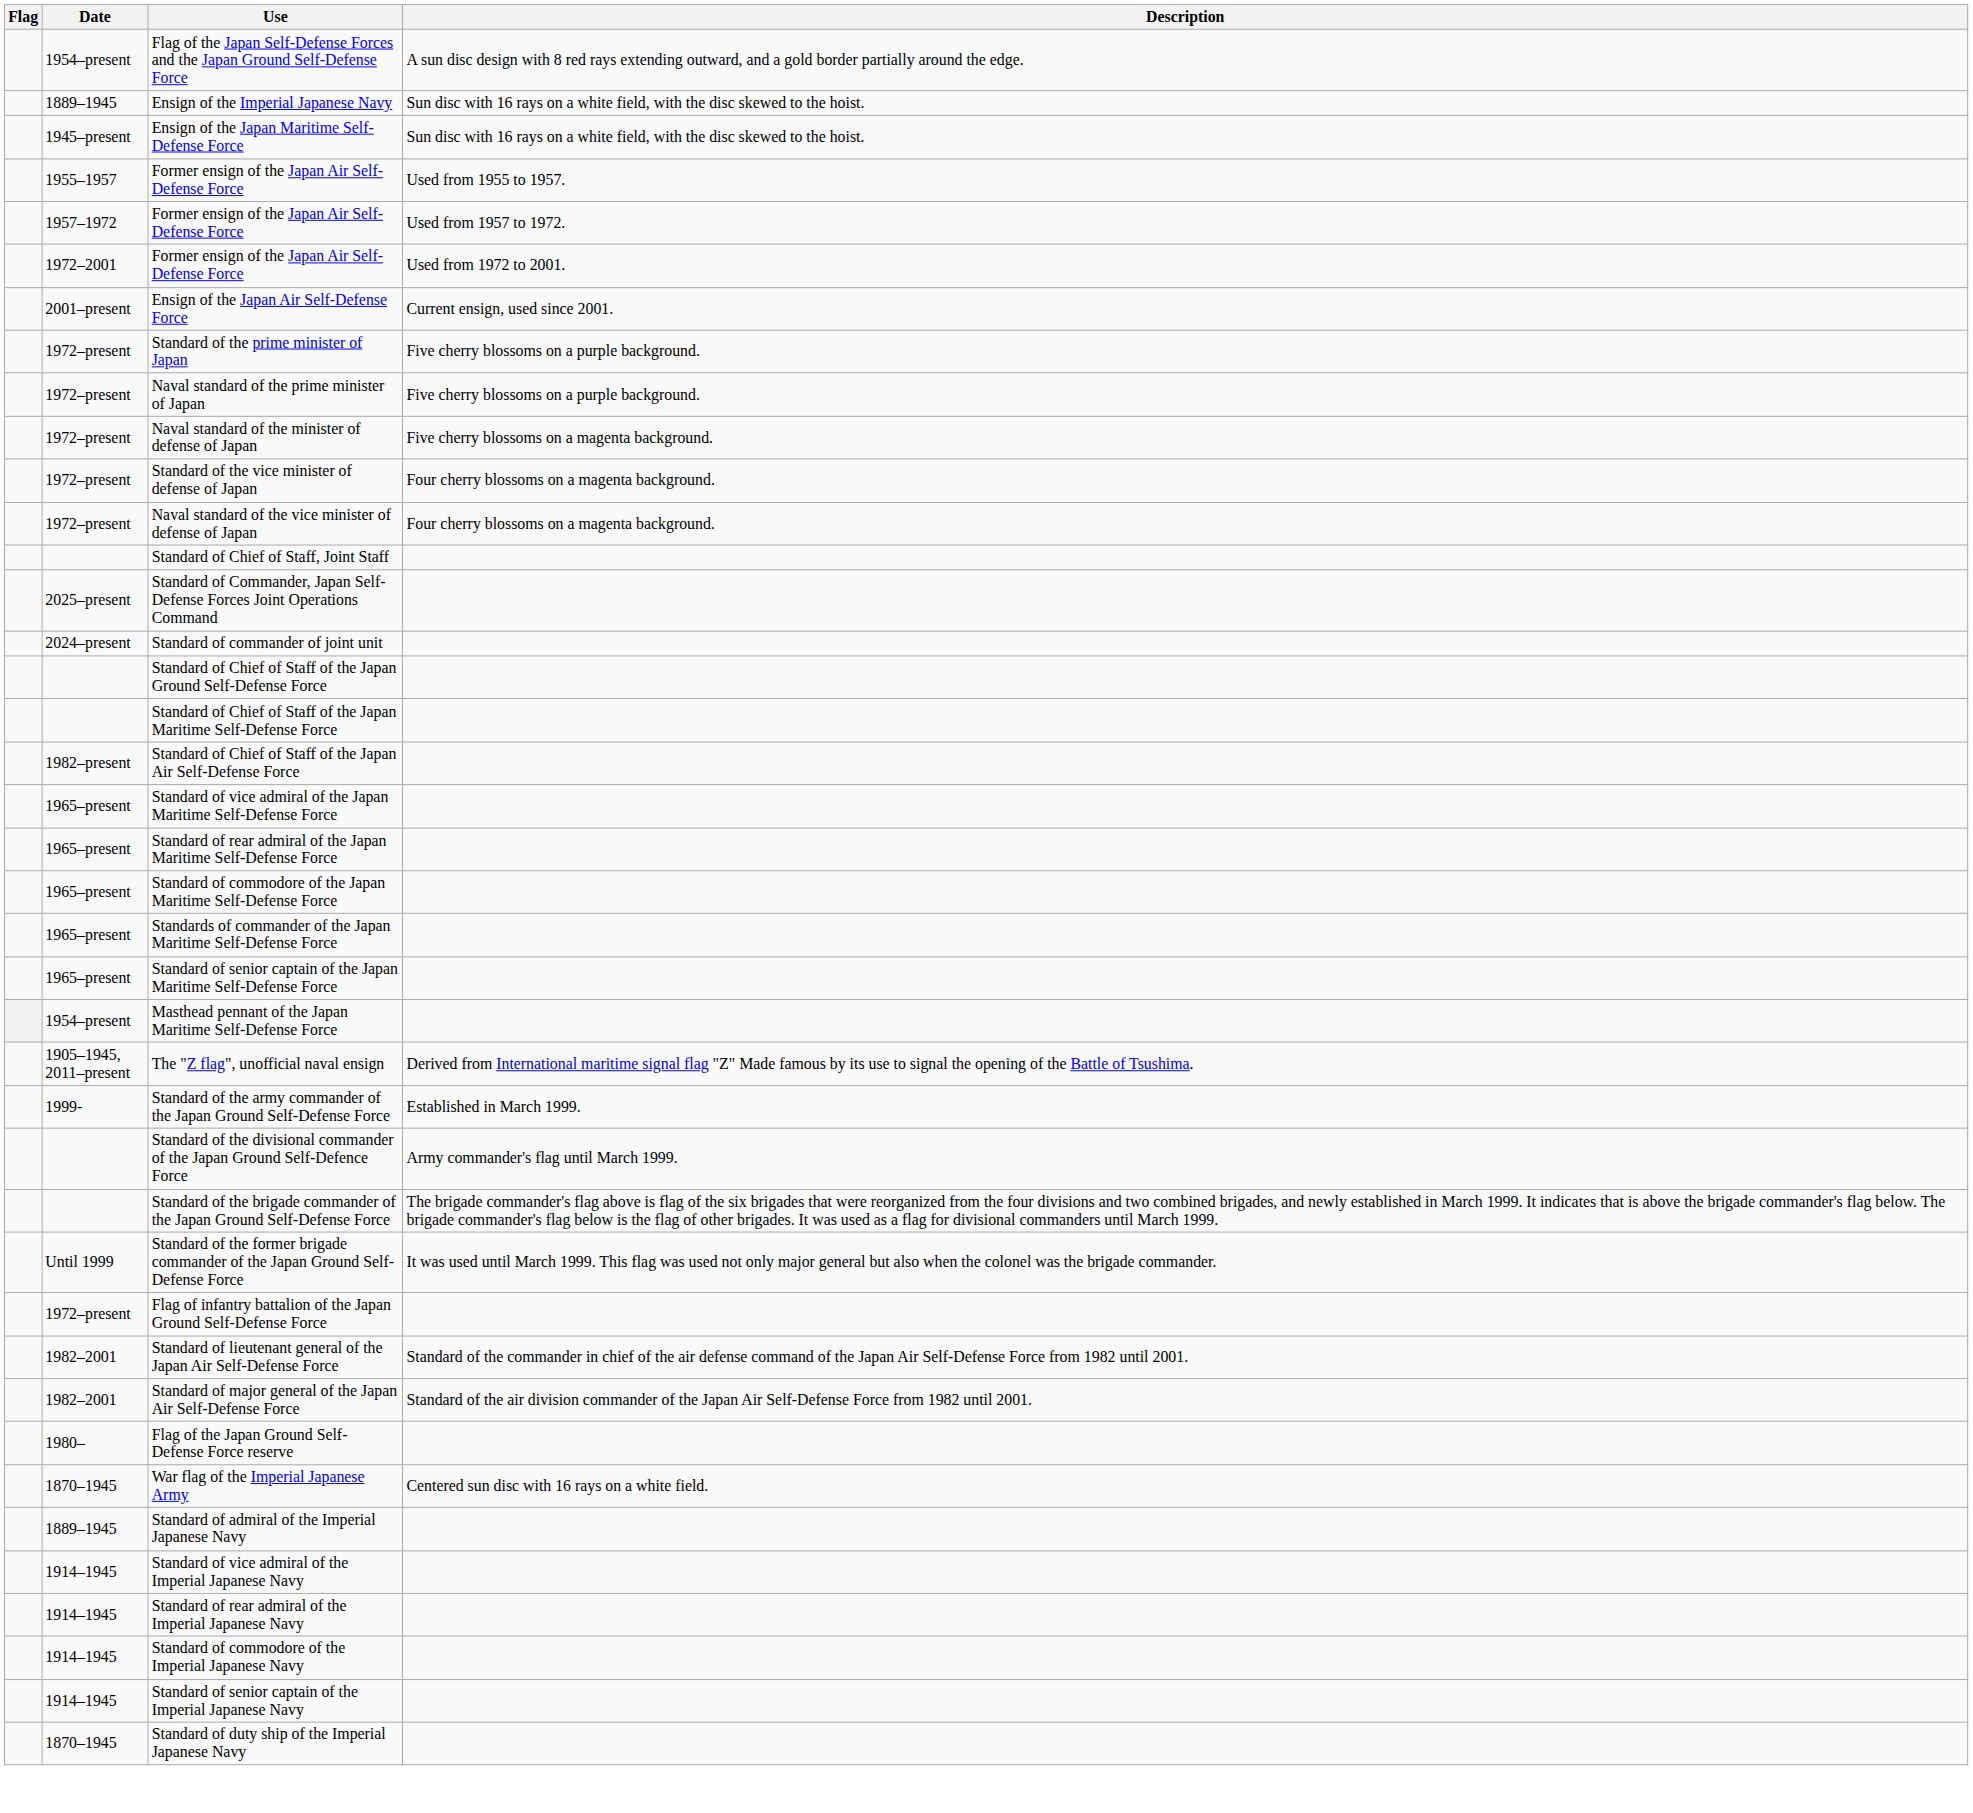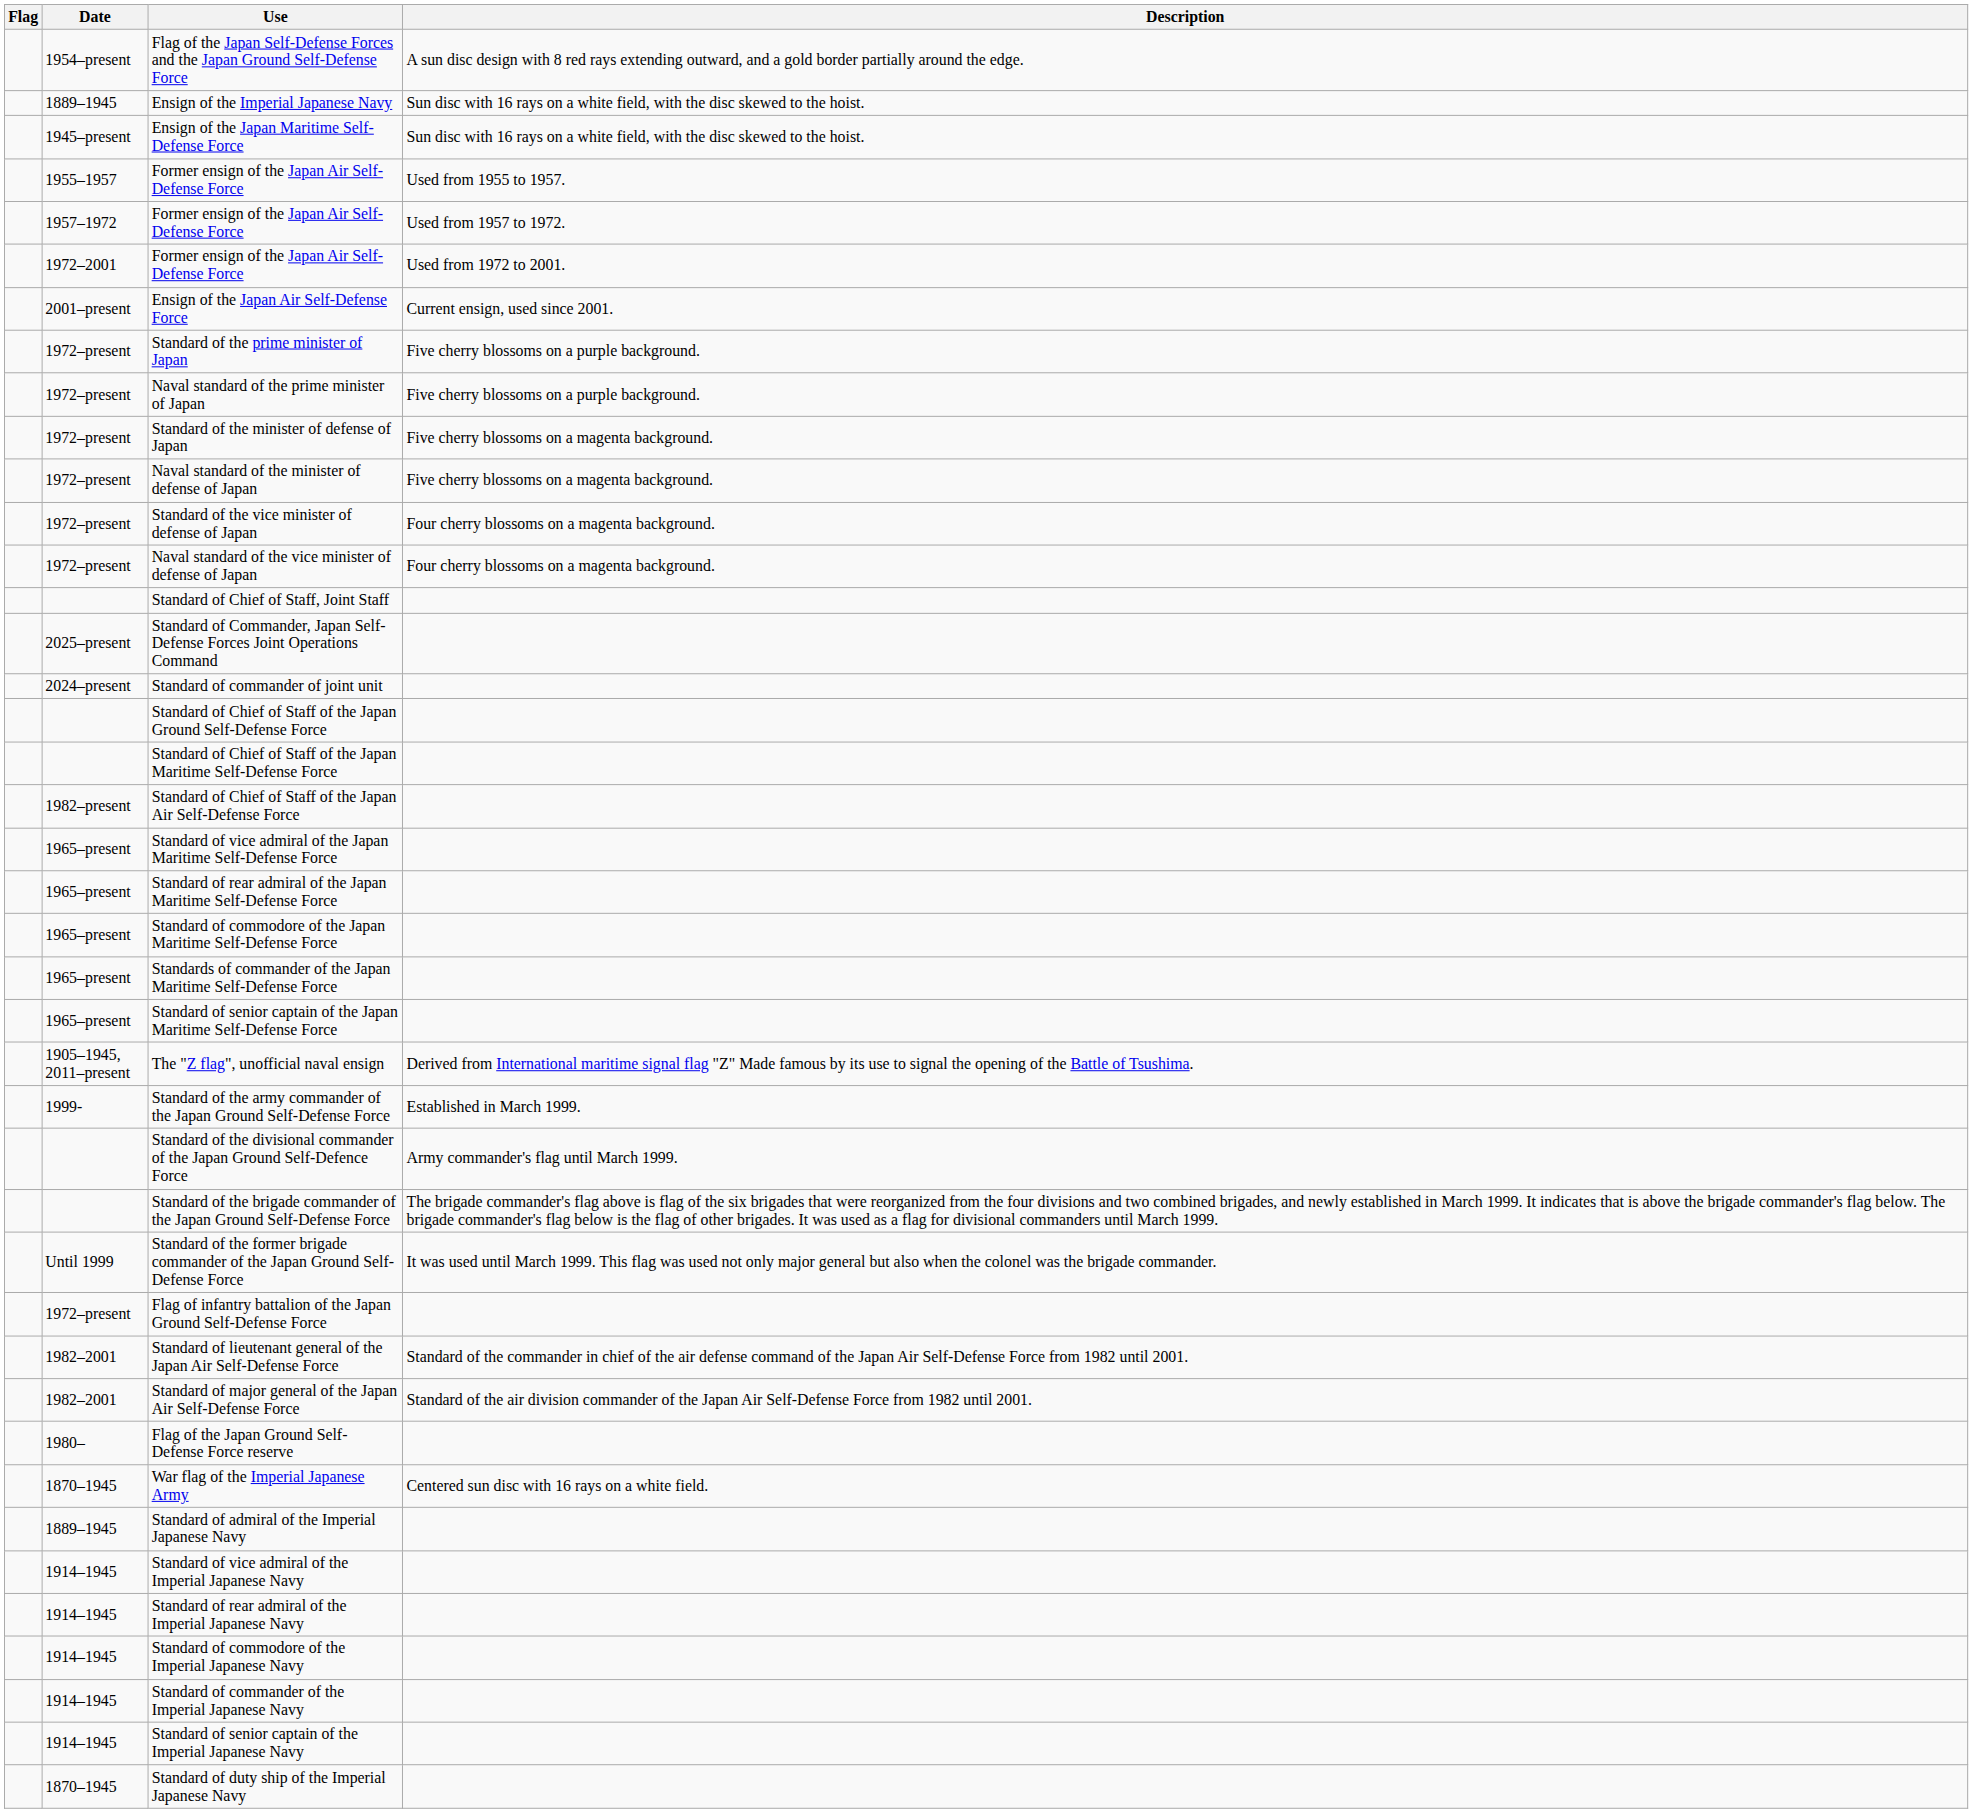 <table class="wikitable" width="100%">
 <tr>
 <th>Flag</th>
 <th style="width:100px;">Date</th>
 <th style="width:250px;">Use</th>
 <th style="min-width:250px;">Description</th>
 </tr>
 <tr>
 <td></td>
 <td>1954–present</td>
 <td>Flag of the <a href='#'>Japan Self-Defense Forces</a> and the <a href='#'>Japan Ground Self-Defense Force</a></td>
 <td>A sun disc design with 8 red rays extending outward, and a gold border partially around the edge.</td>
 </tr>
 <tr>
 <td></td>
 <td>1889–1945</td>
 <td>Ensign of the <a href='#'>Imperial Japanese Navy</a></td>
 <td>Sun disc with 16 rays on a white field, with the disc skewed to the hoist.</td>
 </tr>
 <tr>
 <td></td>
 <td>1945–present</td>
 <td>Ensign of the <a href='#'>Japan Maritime Self-Defense Force</a></td>
 <td>Sun disc with 16 rays on a white field, with the disc skewed to the hoist.</td>
 </tr>
 <tr>
 <td></td>
 <td>1955–1957</td>
 <td>Former ensign of the <a href='#'>Japan Air Self-Defense Force</a></td>
 <td>Used from 1955 to 1957.</td>
 </tr>
 <tr>
 <td></td>
 <td>1957–1972</td>
 <td>Former ensign of the <a href='#'>Japan Air Self-Defense Force</a></td>
 <td>Used from 1957 to 1972.</td>
 </tr>
 <tr>
 <td></td>
 <td>1972–2001</td>
 <td>Former ensign of the <a href='#'>Japan Air Self-Defense Force</a></td>
 <td>Used from 1972 to 2001.</td>
 </tr>
 <tr>
 <td></td>
 <td>2001–present</td>
 <td>Ensign of the <a href='#'>Japan Air Self-Defense Force</a></td>
 <td>Current ensign, used since 2001.</td>
 </tr>
 <tr>
 <td></td>
 <td>1972–present</td>
 <td>Standard of the <a href='#'>prime minister of Japan</a></td>
 <td>Five cherry blossoms on a purple background.</td>
 </tr>
 <tr>
 <td></td>
 <td>1972–present</td>
 <td>Naval standard of the prime minister of Japan</td>
 <td>Five cherry blossoms on a purple background.</td>
+</tr>
+<tr>
+<td></td>
+<td>1972–present</td>
+<td>Standard of the minister of defense of Japan</td>
+<td>Five cherry blossoms on a magenta background.</td>
 </tr>
 <tr>
 <td></td>
 <td>1972–present</td>
 <td>Naval standard of the minister of defense of Japan</td>
 <td>Five cherry blossoms on a magenta background.</td>
 </tr>
 <tr>
 <td></td>
 <td>1972–present</td>
 <td>Standard of the vice minister of defense of Japan</td>
 <td>Four cherry blossoms on a magenta background.</td>
 </tr>
 <tr>
 <td></td>
 <td>1972–present</td>
 <td>Naval standard of the vice minister of defense of Japan</td>
 <td>Four cherry blossoms on a magenta background.</td>
 </tr>
 <tr>
 <td></td>
 <td></td>
 <td>Standard of Chief of Staff, Joint Staff</td>
 <td></td>
 </tr>
 <tr>
 <td></td>
 <td>2025–present</td>
 <td>Standard of Commander, Japan Self-Defense Forces Joint Operations Command</td>
 <td></td>
 </tr>
 <tr>
 <td></td>
 <td>2024–present</td>
 <td>Standard of commander of joint unit</td>
 <td></td>
 </tr>
 <tr>
 <td></td>
 <td></td>
 <td>Standard of Chief of Staff of the Japan Ground Self-Defense Force</td>
 <td></td>
 </tr>
 <tr>
 <td></td>
 <td></td>
 <td>Standard of Chief of Staff of the Japan Maritime Self-Defense Force</td>
 <td></td>
 </tr>
 <tr>
 <td></td>
 <td>1982–present</td>
 <td>Standard of Chief of Staff of the Japan Air Self-Defense Force</td>
 <td></td>
 </tr>
 <tr>
 <td></td>
 <td>1965–present</td>
 <td>Standard of vice admiral of the Japan Maritime Self-Defense Force</td>
 <td></td>
 </tr>
 <tr>
 <td></td>
 <td>1965–present</td>
 <td>Standard of rear admiral of the Japan Maritime Self-Defense Force</td>
 <td></td>
 </tr>
 <tr>
 <td></td>
 <td>1965–present</td>
 <td>Standard of commodore of the Japan Maritime Self-Defense Force</td>
 <td></td>
 </tr>
 <tr>
 <td><br><br></td>
 <td>1965–present</td>
 <td>Standards of commander of the Japan Maritime Self-Defense Force</td>
 <td></td>
 </tr>
 <tr>
 <td></td>
 <td>1965–present</td>
 <td>Standard of senior captain of the Japan Maritime Self-Defense Force</td>
-<td></td>
-</tr>
-<tr>
-<th></th>
-<td>1954–present</td>
-<td>Masthead pennant of the Japan Maritime Self-Defense Force</td>
 <td></td>
 </tr>
 <tr>
 <td></td>
 <td>1905–1945, 2011–present</td>
 <td>The "<a href='#'>Z flag</a>", unofficial naval ensign</td>
 <td>Derived from <a href='#'>International maritime signal flag</a> "Z" Made famous by its use to signal the opening of the <a href='#'>Battle of Tsushima</a>.</td>
 </tr>
 <tr>
 <td></td>
 <td>1999-</td>
 <td>Standard of the army commander of the Japan Ground Self-Defense Force</td>
 <td>Established in March 1999.</td>
 </tr>
 <tr>
 <td></td>
 <td></td>
 <td>Standard of the divisional commander of the Japan Ground Self-Defence Force</td>
 <td>Army commander's flag until March 1999.</td>
 </tr>
 <tr>
 <td><br><br></td>
 <td></td>
 <td>Standard of the brigade commander of the Japan Ground Self-Defense Force</td>
 <td>The brigade commander's flag above is flag of the six brigades that were reorganized from the four divisions and two combined brigades, and newly established in March 1999. It indicates that is above the brigade commander's flag below. The brigade commander's flag below is the flag of other brigades. It was used as a flag for divisional commanders until March 1999.</td>
 </tr>
 <tr>
 <td></td>
 <td>Until 1999</td>
 <td>Standard of the former brigade commander of the Japan Ground Self-Defense Force</td>
 <td>It was used until March 1999. This flag was used not only major general but also when the colonel was the brigade commander.　</td>
 </tr>
 <tr>
 <td></td>
 <td>1972–present</td>
 <td>Flag of infantry battalion of the Japan Ground Self-Defense Force</td>
 <td></td>
 </tr>
 <tr>
 <td></td>
 <td>1982–2001</td>
 <td>Standard of lieutenant general of the Japan Air Self-Defense Force</td>
 <td>Standard of the commander in chief of the air defense command of the Japan Air Self-Defense Force from 1982 until 2001.</td>
 </tr>
 <tr>
 <td></td>
 <td>1982–2001</td>
 <td>Standard of major general of the Japan Air Self-Defense Force</td>
 <td>Standard of the air division commander of the Japan Air Self-Defense Force from 1982 until 2001.</td>
 </tr>
 <tr>
 <td></td>
 <td>1980–</td>
 <td>Flag of the Japan Ground Self-Defense Force reserve</td>
 <td></td>
 </tr>
 <tr>
 <td></td>
 <td>1870–1945</td>
 <td>War flag of the <a href='#'>Imperial Japanese Army</a></td>
 <td>Centered sun disc with 16 rays on a white field.</td>
 </tr>
 <tr>
 <td></td>
 <td>1889–1945</td>
 <td>Standard of admiral of the Imperial Japanese Navy</td>
 <td></td>
 </tr>
 <tr>
 <td></td>
 <td>1914–1945</td>
 <td>Standard of vice admiral of the Imperial Japanese Navy</td>
 <td></td>
 </tr>
 <tr>
 <td></td>
 <td>1914–1945</td>
 <td>Standard of rear admiral of the Imperial Japanese Navy</td>
 <td></td>
 </tr>
 <tr>
 <td></td>
 <td>1914–1945</td>
 <td>Standard of commodore of the Imperial Japanese Navy</td>
 <td></td>
 </tr>
 <tr>
 <td></td>
 <td>1914–1945</td>
+<td>Standard of commander of the Imperial Japanese Navy</td>
+<td></td>
+</tr>
+<tr>
+<td></td>
+<td>1914–1945</td>
 <td>Standard of senior captain of the Imperial Japanese Navy</td>
 <td></td>
 </tr>
 <tr>
 <td></td>
 <td>1870–1945</td>
 <td>Standard of duty ship of the Imperial Japanese Navy</td>
 <td></td>
 </tr>
 </table>
